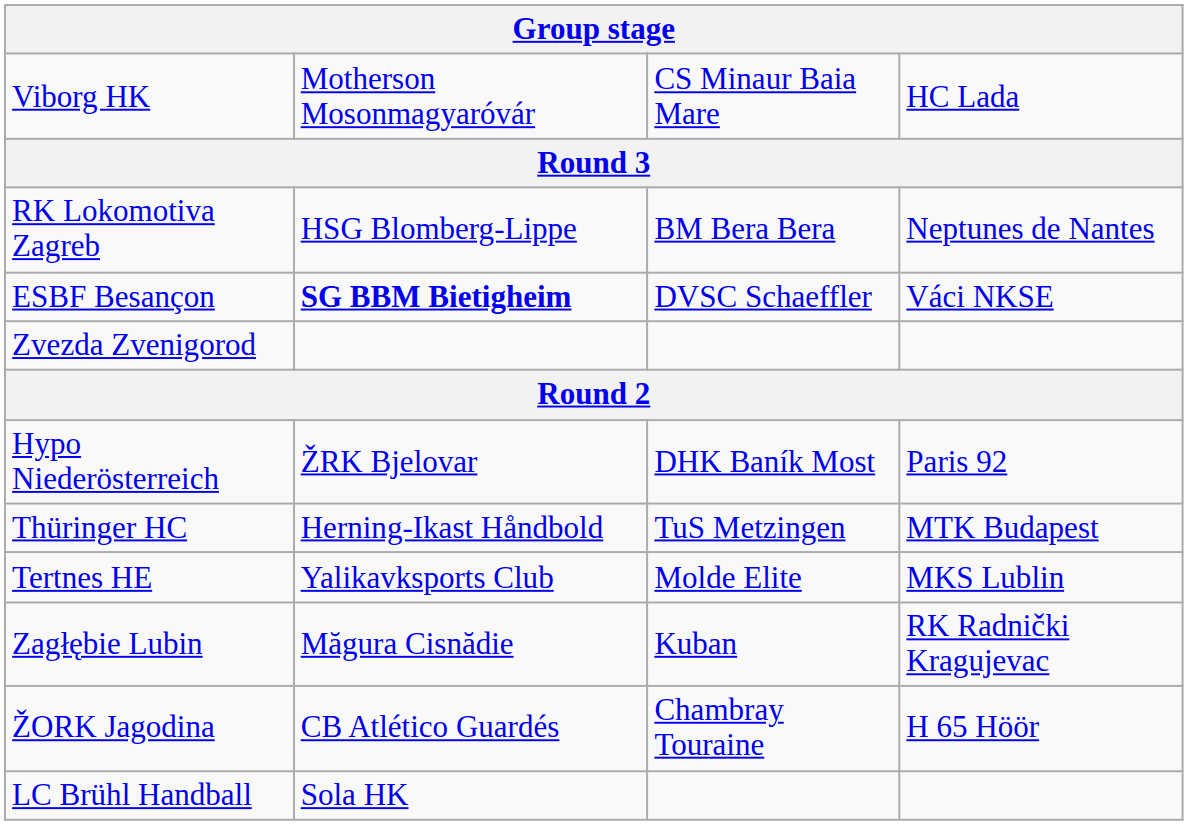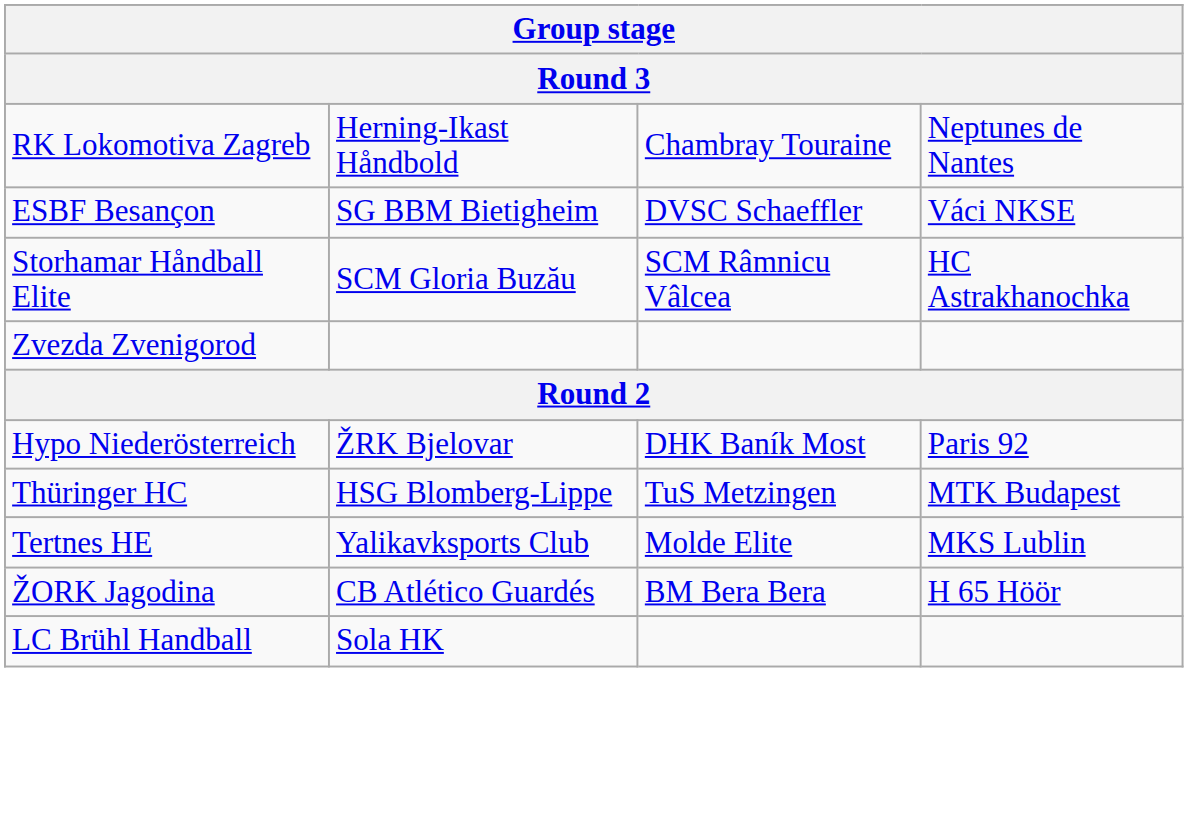 <table class="wikitable">
 <tr>
 <th colspan="4"><a href='#'>Group stage</a></th>
-</tr>
-<tr>
-<td> <a href='#'>Viborg HK</a></td>
-<td> <a href='#'>Motherson Mosonmagyaróvár</a></td>
-<td> <a href='#'>CS Minaur Baia Mare</a></td>
-<td> <a href='#'>HC Lada</a></td>
 </tr>
 <tr>
 <th colspan="4"><a href='#'>Round 3</a></th>
 </tr>
 <tr>
 <td> <a href='#'>RK Lokomotiva Zagreb</a></td>
-<td> <a href='#'>HSG Blomberg-Lippe</a></td>
-<td> <a href='#'>BM Bera Bera</a></td>
+<td> <a href='#'>Herning-Ikast Håndbold</a></td>
+<td> <a href='#'>Chambray Touraine</a></td>
 <td> <a href='#'>Neptunes de Nantes</a></td>
 </tr>
 <tr>
 <td> <a href='#'>ESBF Besançon</a></td>
-<td><strong> <a href='#'>SG BBM Bietigheim</a></strong></td>
+<td> <a href='#'>SG BBM Bietigheim</a></td>
 <td> <a href='#'>DVSC Schaeffler</a></td>
 <td> <a href='#'>Váci NKSE</a></td>
+</tr>
+<tr>
+<td> <a href='#'>Storhamar Håndball Elite</a></td>
+<td> <a href='#'>SCM Gloria Buzău</a></td>
+<td> <a href='#'>SCM Râmnicu Vâlcea</a></td>
+<td> <a href='#'>HC Astrakhanochka</a></td>
 </tr>
 <tr>
 <td> <a href='#'>Zvezda Zvenigorod</a></td>
 <td></td>
 <td></td>
 <td></td>
 </tr>
 <tr>
 <th colspan="4"><a href='#'>Round 2</a></th>
 </tr>
 <tr>
 <td> <a href='#'>Hypo Niederösterreich</a></td>
 <td> <a href='#'>ŽRK Bjelovar</a></td>
 <td> <a href='#'>DHK Baník Most</a></td>
 <td> <a href='#'>Paris 92</a></td>
 </tr>
 <tr>
 <td> <a href='#'>Thüringer HC</a></td>
-<td> <a href='#'>Herning-Ikast Håndbold</a></td>
+<td> <a href='#'>HSG Blomberg-Lippe</a></td>
 <td> <a href='#'>TuS Metzingen</a></td>
 <td> <a href='#'>MTK Budapest</a></td>
 </tr>
 <tr>
 <td> <a href='#'>Tertnes HE</a></td>
 <td> <a href='#'>Yalikavksports Club</a></td>
 <td> <a href='#'>Molde Elite</a></td>
 <td> <a href='#'>MKS Lublin</a></td>
 </tr>
 <tr>
-<td> <a href='#'>Zagłębie Lubin</a></td>
-<td> <a href='#'>Măgura Cisnădie</a></td>
-<td> <a href='#'>Kuban</a></td>
-<td> <a href='#'>RK Radnički Kragujevac</a></td>
-</tr>
-<tr>
 <td> <a href='#'>ŽORK Jagodina</a></td>
 <td> <a href='#'>CB Atlético Guardés</a></td>
-<td> <a href='#'>Chambray Touraine</a></td>
+<td> <a href='#'>BM Bera Bera</a></td>
 <td> <a href='#'>H 65 Höör</a></td>
 </tr>
 <tr>
 <td> <a href='#'>LC Brühl Handball</a></td>
 <td> <a href='#'>Sola HK</a></td>
 <td></td>
 <td></td>
 </tr>
 </table>
